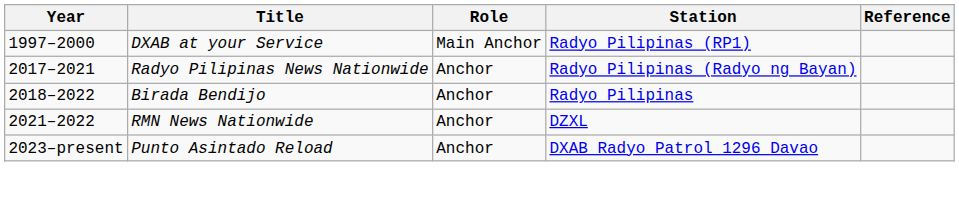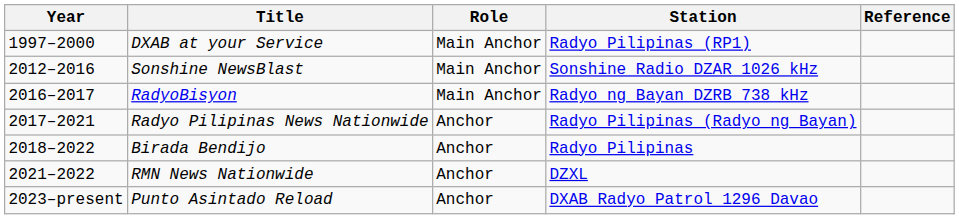 <table class="wikitable sortable">
 <tr>
 <th>Year</th>
 <th>Title</th>
 <th>Role</th>
 <th>Station</th>
 <th>Reference</th>
 </tr>
 <tr>
 <td>1997–2000</td>
 <td><em>DXAB at your Service</em></td>
 <td>Main Anchor</td>
 <td><a href='#'>Radyo Pilipinas (RP1)</a></td>
+<td></td>
+</tr>
+<tr>
+<td>2012–2016</td>
+<td><em>Sonshine NewsBlast</em></td>
+<td>Main Anchor</td>
+<td><a href='#'>Sonshine Radio DZAR 1026 kHz</a></td>
+<td></td>
+</tr>
+<tr>
+<td>2016–2017</td>
+<td><em><a href='#'>RadyoBisyon</a></em></td>
+<td>Main Anchor</td>
+<td><a href='#'>Radyo ng Bayan DZRB 738 kHz</a></td>
 <td></td>
 </tr>
 <tr>
 <td>2017–2021</td>
 <td><em>Radyo Pilipinas News Nationwide</em></td>
 <td>Anchor</td>
 <td><a href='#'>Radyo Pilipinas (Radyo ng Bayan)</a></td>
 <td></td>
 </tr>
 <tr>
 <td>2018–2022</td>
 <td><em>Birada Bendijo</em></td>
 <td>Anchor</td>
 <td><a href='#'>Radyo Pilipinas</a></td>
 <td></td>
 </tr>
 <tr>
 <td>2021–2022</td>
 <td><em> RMN News Nationwide</em></td>
 <td>Anchor</td>
 <td><a href='#'>DZXL</a></td>
 <td></td>
 </tr>
 <tr>
 <td>2023–present</td>
 <td><em>Punto Asintado Reload</em></td>
 <td>Anchor</td>
 <td><a href='#'>DXAB Radyo Patrol 1296 Davao</a></td>
 </tr>
 </table>
